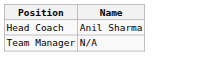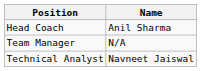 <table class="wikitable">
 <tr>
 <th>Position</th>
 <th>Name</th>
 </tr>
 <tr>
 <td>Head Coach</td>
 <td>Anil Sharma</td>
 </tr>
 <tr>
 <td>Team Manager</td>
 <td>N/A</td>
 </tr>
+<tr>
+<td>Technical Analyst</td>
+<td>Navneet Jaiswal</td>
+</tr>
 </table>
